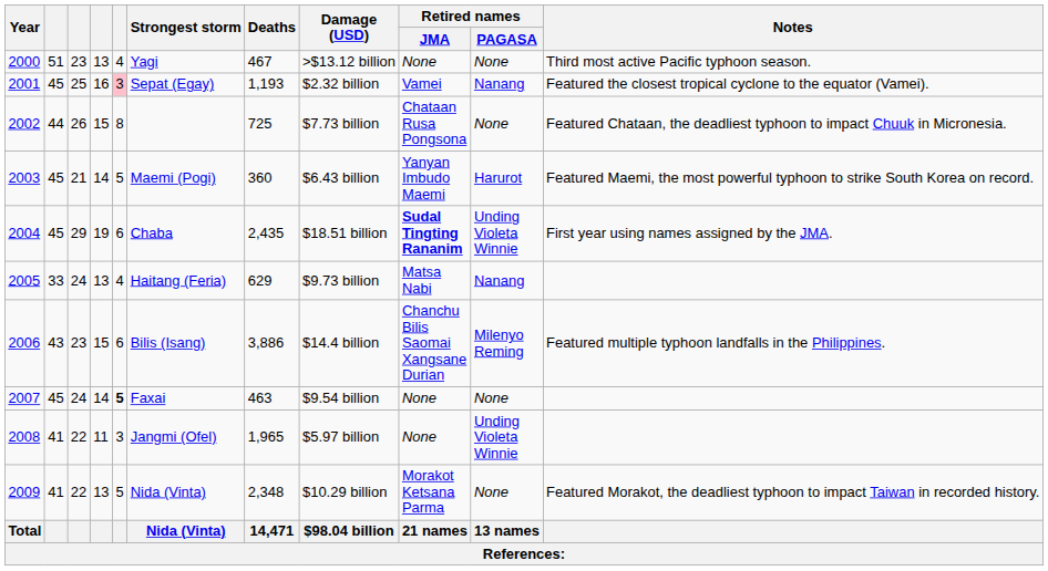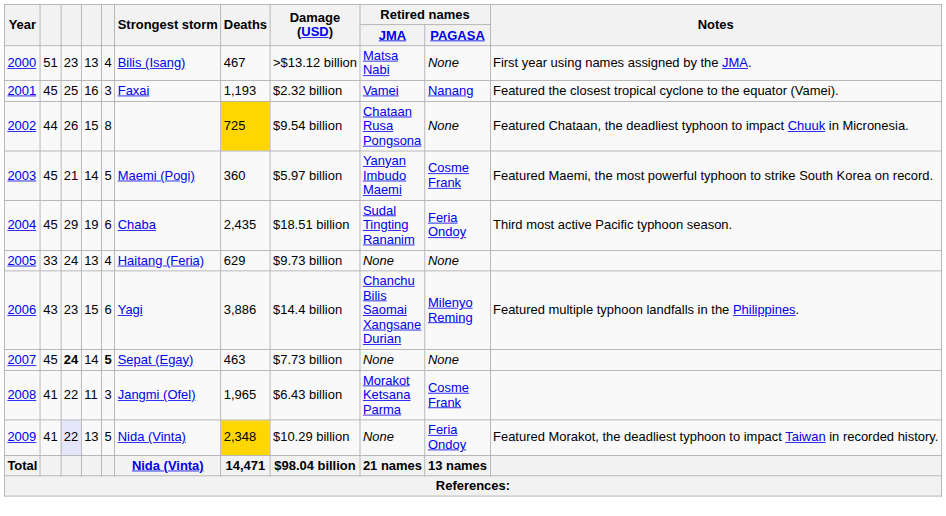 <table class="wikitable sortable">
 <tr>
 <th rowspan=2>Year</th>
 <th rowspan=2></th>
 <th rowspan=2></th>
 <th rowspan=2></th>
 <th rowspan=2></th>
 <th rowspan=2>Strongest storm</th>
 <th rowspan=2>Deaths</th>
 <th rowspan=2>Damage<br>(<a href='#'>USD</a>)</th>
 <th colspan=2>Retired names</th>
 <th rowspan=2>Notes</th>
 </tr>
 <tr>
 <th><a href='#'>JMA</a></th>
 <th><a href='#'>PAGASA</a></th>
 </tr>
 <tr>
 <td><a href='#'>2000</a></td>
 <td>51</td>
 <td>23</td>
 <td>13</td>
 <td>4</td>
-<td> <a href='#'>Yagi</a></td>
+<td> <a href='#'>Bilis (Isang)</a></td>
 <td>467</td>
 <td>>$13.12 billion</td>
+<td> <a href='#'>Matsa</a><br> <a href='#'>Nabi</a><br></td>
 <td><em>None</em></td>
-<td><em>None</em></td>
-<td>Third most active Pacific typhoon season.</td>
+<td>First year using names assigned by the <a href='#'>JMA</a>.</td>
 </tr>
 <tr>
 <td><a href='#'>2001</a></td>
 <td>45</td>
 <td>25</td>
 <td>16</td>
-<td style="background: pink;">3</td>
-<td> <a href='#'>Sepat (Egay)</a></td>
+<td>3</td>
+<td> <a href='#'>Faxai</a></td>
 <td>1,193</td>
 <td>$2.32 billion</td>
 <td> <a href='#'>Vamei</a></td>
 <td> <a href='#'>Nanang</a></td>
 <td>Featured the closest tropical cyclone to the equator (Vamei).</td>
 </tr>
 <tr>
 <td><a href='#'>2002</a></td>
 <td>44</td>
 <td>26</td>
 <td>15</td>
 <td>8</td>
 <td></td>
-<td>725</td>
-<td>$7.73 billion</td>
+<td style="background: gold;">725</td>
+<td>$9.54 billion</td>
 <td> <a href='#'>Chataan</a><br> <a href='#'>Rusa</a><br> <a href='#'>Pongsona</a></td>
 <td><em>None</em></td>
 <td>Featured Chataan, the deadliest typhoon to impact <a href='#'>Chuuk</a> in Micronesia.</td>
 </tr>
 <tr>
 <td><a href='#'>2003</a></td>
 <td>45</td>
 <td>21</td>
 <td>14</td>
 <td>5</td>
 <td> <a href='#'>Maemi (Pogi)</a></td>
 <td>360</td>
-<td>$6.43 billion</td>
+<td>$5.97 billion</td>
 <td> <a href='#'>Yanyan</a><br> <a href='#'>Imbudo</a><br> <a href='#'>Maemi</a></td>
-<td> <a href='#'>Harurot</a></td>
+<td> <a href='#'>Cosme</a><br> <a href='#'>Frank</a></td>
 <td>Featured Maemi, the most powerful typhoon to strike South Korea on record.</td>
 </tr>
 <tr>
 <td><a href='#'>2004</a></td>
 <td>45</td>
 <td>29</td>
 <td>19</td>
 <td>6</td>
 <td> <a href='#'>Chaba</a></td>
 <td>2,435</td>
 <td>$18.51 billion</td>
-<td><strong> <a href='#'>Sudal</a><br> <a href='#'>Tingting</a><br> <a href='#'>Rananim</a></strong></td>
-<td> <a href='#'>Unding</a><br> <a href='#'>Violeta</a><br> <a href='#'>Winnie</a></td>
-<td>First year using names assigned by the <a href='#'>JMA</a>.</td>
+<td> <a href='#'>Sudal</a><br> <a href='#'>Tingting</a><br> <a href='#'>Rananim</a></td>
+<td> <a href='#'>Feria</a><br> <a href='#'>Ondoy</a><br></td>
+<td>Third most active Pacific typhoon season.</td>
 </tr>
 <tr>
 <td><a href='#'>2005</a></td>
 <td>33</td>
 <td>24</td>
 <td>13</td>
 <td>4</td>
 <td> <a href='#'>Haitang (Feria)</a></td>
 <td>629</td>
 <td>$9.73 billion</td>
-<td> <a href='#'>Matsa</a><br> <a href='#'>Nabi</a><br></td>
-<td> <a href='#'>Nanang</a></td>
+<td><em>None</em></td>
+<td><em>None</em></td>
 <td></td>
 </tr>
 <tr>
 <td><a href='#'>2006</a></td>
 <td>43</td>
 <td>23</td>
 <td>15</td>
 <td>6</td>
-<td> <a href='#'>Bilis (Isang)</a></td>
+<td> <a href='#'>Yagi</a></td>
 <td>3,886</td>
 <td>$14.4 billion</td>
 <td> <a href='#'>Chanchu</a><br> <a href='#'>Bilis</a><br> <a href='#'>Saomai</a><br> <a href='#'>Xangsane</a><br> <a href='#'>Durian</a></td>
 <td> <a href='#'>Milenyo</a><br> <a href='#'>Reming</a></td>
 <td>Featured multiple typhoon landfalls in the <a href='#'>Philippines</a>.</td>
 </tr>
 <tr>
 <td><a href='#'>2007</a></td>
 <td>45</td>
-<td>24</td>
+<td><strong>24</strong></td>
 <td>14</td>
 <td><strong>5</strong></td>
-<td> <a href='#'>Faxai</a></td>
+<td> <a href='#'>Sepat (Egay)</a></td>
 <td>463</td>
-<td>$9.54 billion</td>
+<td>$7.73 billion</td>
 <td><em>None</em></td>
 <td><em>None</em></td>
 <td></td>
 </tr>
 <tr>
 <td><a href='#'>2008</a></td>
 <td>41</td>
 <td>22</td>
 <td>11</td>
 <td>3</td>
 <td> <a href='#'>Jangmi (Ofel)</a></td>
 <td>1,965</td>
-<td>$5.97 billion</td>
-<td><em>None</em></td>
-<td> <a href='#'>Unding</a><br> <a href='#'>Violeta</a><br> <a href='#'>Winnie</a></td>
+<td>$6.43 billion</td>
+<td> <a href='#'>Morakot</a><br> <a href='#'>Ketsana</a><br> <a href='#'>Parma</a></td>
+<td> <a href='#'>Cosme</a><br> <a href='#'>Frank</a></td>
 <td></td>
 </tr>
 <tr>
 <td><a href='#'>2009</a></td>
 <td>41</td>
-<td>22</td>
+<td style="background: lavender;">22</td>
 <td>13</td>
 <td>5</td>
 <td> <a href='#'>Nida (Vinta)</a></td>
-<td>2,348</td>
+<td style="background: gold;">2,348</td>
 <td>$10.29 billion</td>
-<td> <a href='#'>Morakot</a><br> <a href='#'>Ketsana</a><br> <a href='#'>Parma</a></td>
 <td><em>None</em></td>
+<td> <a href='#'>Feria</a><br> <a href='#'>Ondoy</a><br></td>
 <td>Featured Morakot, the deadliest typhoon to impact <a href='#'>Taiwan</a> in recorded history.</td>
 </tr>
 <tr class="sortbottom">
 <th>Total</th>
 <th></th>
 <th></th>
 <th></th>
 <th></th>
 <th> <a href='#'>Nida (Vinta)</a></th>
 <th>14,471</th>
 <th>$98.04 billion</th>
 <th>21 names</th>
 <th>13 names</th>
 <th></th>
 </tr>
 <tr>
 <th colspan=11>References:</th>
 </tr>
 </table>
